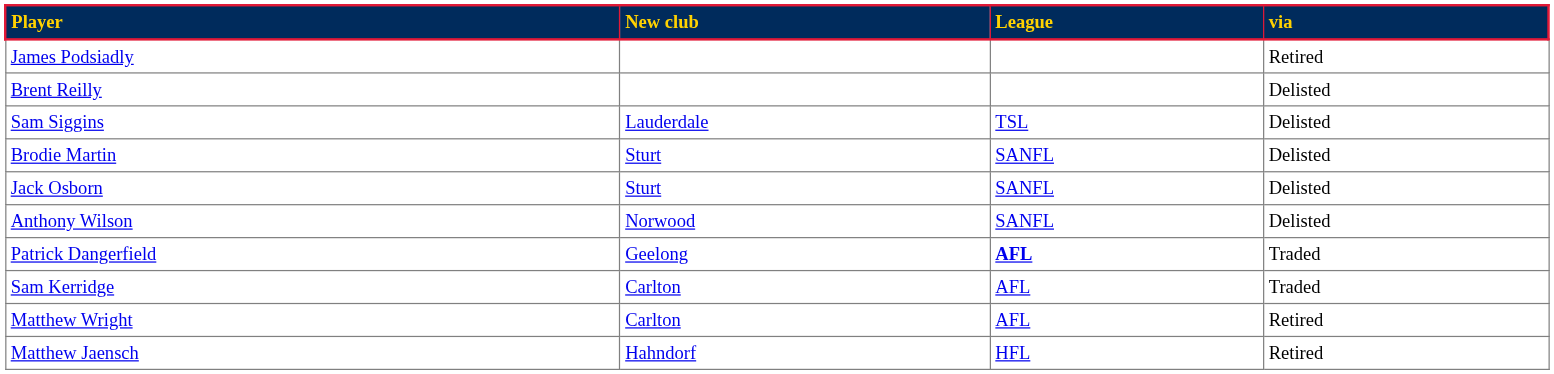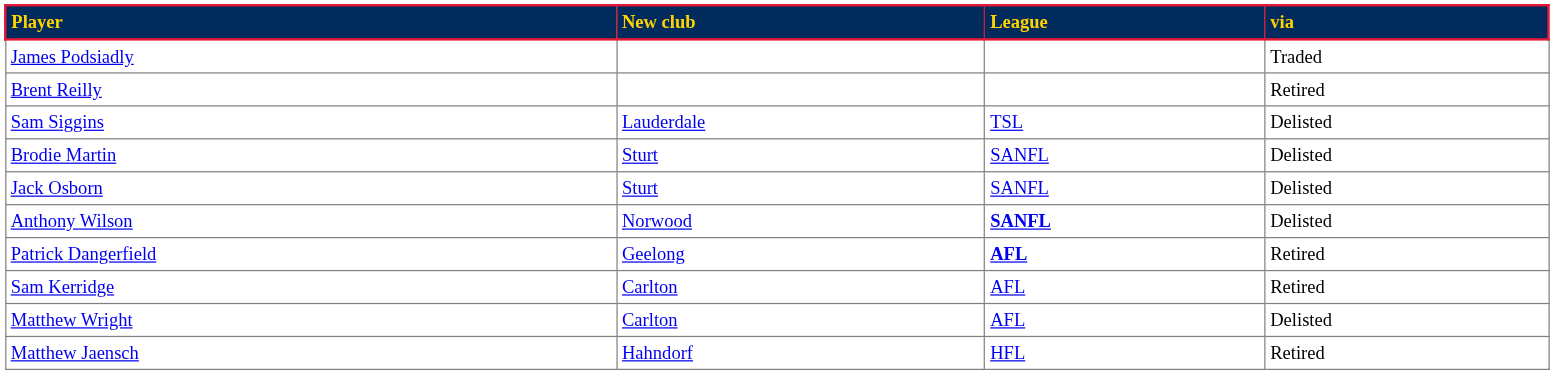 <table border="1" cellpadding="4" cellspacing="0"  style="text-align:left; font-size:95%; border-collapse:collapse; width:80%;">
 <tr style="background:#002B5C; color: #FFD200; border: solid #E21937 2px;">
 <th><span>Player</span></th>
 <th><span>New club</span></th>
 <th><span>League</span></th>
 <th><span>via</span></th>
 </tr>
 <tr>
 <td> <a href='#'>James Podsiadly</a></td>
 <td></td>
 <td></td>
-<td>Retired</td>
+<td>Traded</td>
 </tr>
 <tr>
 <td> <a href='#'>Brent Reilly</a></td>
 <td></td>
 <td></td>
-<td>Delisted</td>
+<td>Retired</td>
 </tr>
 <tr>
 <td> <a href='#'>Sam Siggins</a></td>
 <td><a href='#'>Lauderdale</a></td>
 <td><a href='#'>TSL</a></td>
 <td>Delisted</td>
 </tr>
 <tr>
 <td> <a href='#'>Brodie Martin</a></td>
 <td><a href='#'>Sturt</a></td>
 <td><a href='#'>SANFL</a></td>
 <td>Delisted</td>
 </tr>
 <tr>
 <td> <a href='#'>Jack Osborn</a></td>
 <td><a href='#'>Sturt</a></td>
 <td><a href='#'>SANFL</a></td>
 <td>Delisted</td>
 </tr>
 <tr>
 <td> <a href='#'>Anthony Wilson</a></td>
 <td><a href='#'>Norwood</a></td>
-<td><a href='#'>SANFL</a></td>
+<td><strong><a href='#'>SANFL</a></strong></td>
 <td>Delisted</td>
 </tr>
 <tr>
 <td> <a href='#'>Patrick Dangerfield</a></td>
 <td><a href='#'>Geelong</a></td>
 <td><strong><a href='#'>AFL</a></strong></td>
-<td>Traded</td>
+<td>Retired</td>
 </tr>
 <tr>
 <td> <a href='#'>Sam Kerridge</a></td>
 <td><a href='#'>Carlton</a></td>
 <td><a href='#'>AFL</a></td>
-<td>Traded</td>
+<td>Retired</td>
 </tr>
 <tr>
 <td> <a href='#'>Matthew Wright</a></td>
 <td><a href='#'>Carlton</a></td>
 <td><a href='#'>AFL</a></td>
-<td>Retired</td>
+<td>Delisted</td>
 </tr>
 <tr>
 <td> <a href='#'>Matthew Jaensch</a></td>
 <td><a href='#'>Hahndorf</a></td>
 <td><a href='#'>HFL</a></td>
 <td>Retired</td>
 </tr>
 </table>
